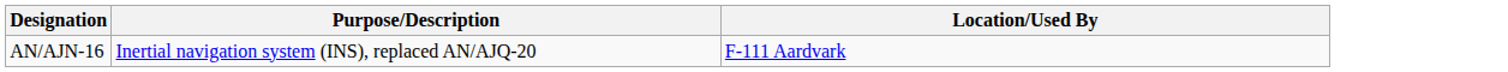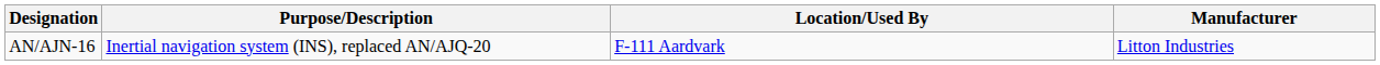 <table class="wikitable sortable">
 <tr>
 <th scope="col">Designation</th>
 <th scope="col" style="width: 500px;">Purpose/Description</th>
 <th scope="col" style="width: 500px;">Location/Used By</th>
+<th scope="col" style="width: 250px;">Manufacturer</th>
 </tr>
 <tr>
 <td>AN/AJN-16</td>
 <td><a href='#'>Inertial navigation system</a> (INS), replaced AN/AJQ-20</td>
 <td><a href='#'>F-111 Aardvark</a></td>
+<td><a href='#'>Litton Industries</a></td>
 </tr>
 </table>
